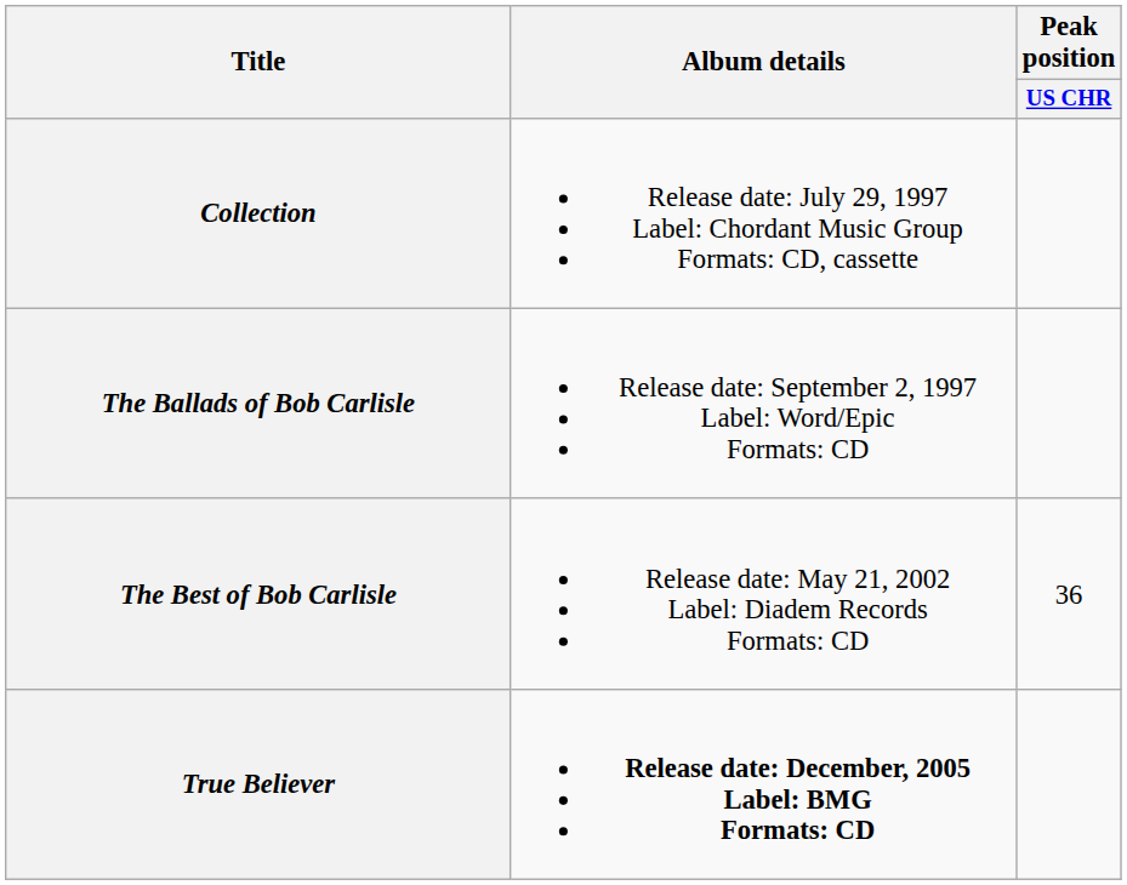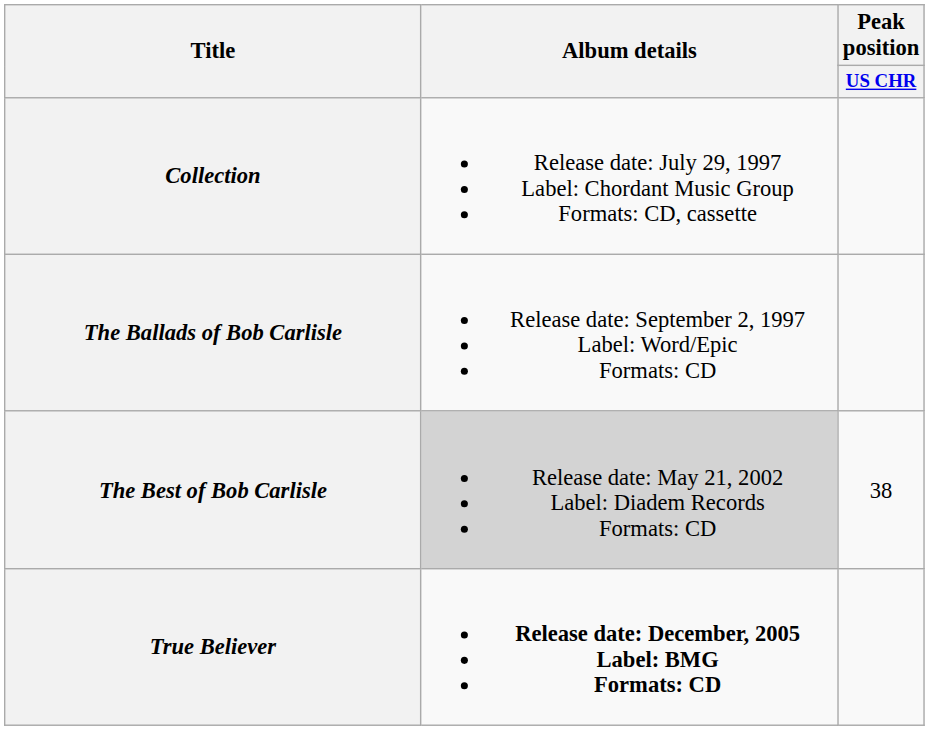 <table class="wikitable plainrowheaders" style="text-align:center;">
 <tr>
 <th rowspan="2" style="width:18em;">Title</th>
 <th rowspan="2" style="width:18em;">Album details</th>
 <th colspan="1">Peak position</th>
 </tr>
 <tr style="font-size:smaller;">
 <th width="50"><a href='#'>US CHR</a><br></th>
 </tr>
 <tr>
 <th scope="row"><em>Collection</em></th>
 <td><br><ul><li>Release date: July 29, 1997</li><li>Label: Chordant Music Group</li><li>Formats: CD, cassette</li></ul></td>
 <td></td>
 </tr>
 <tr>
 <th scope="row"><em>The Ballads of Bob Carlisle</em></th>
 <td><br><ul><li>Release date: September 2, 1997</li><li>Label: Word/Epic</li><li>Formats: CD</li></ul></td>
 <td></td>
 </tr>
 <tr>
 <th scope="row"><em>The Best of Bob Carlisle</em></th>
-<td><br><ul><li>Release date: May 21, 2002</li><li>Label: Diadem Records</li><li>Formats: CD</li></ul></td>
-<td>36</td>
+<td style="background: lightgrey;"><br><ul><li>Release date: May 21, 2002</li><li>Label: Diadem Records</li><li>Formats: CD</li></ul></td>
+<td>38</td>
 </tr>
 <tr>
 <th scope="row"><em>True Believer</em></th>
 <td><strong><br><ul><li>Release date: December, 2005</li><li>Label: BMG</li><li>Formats: CD</li></ul></strong></td>
 <td></td>
 </tr>
 </table>
